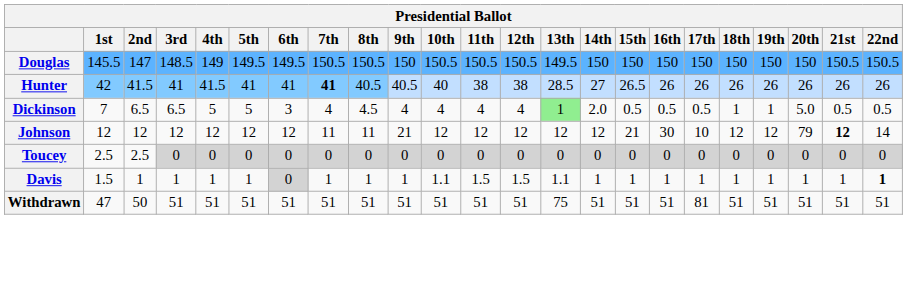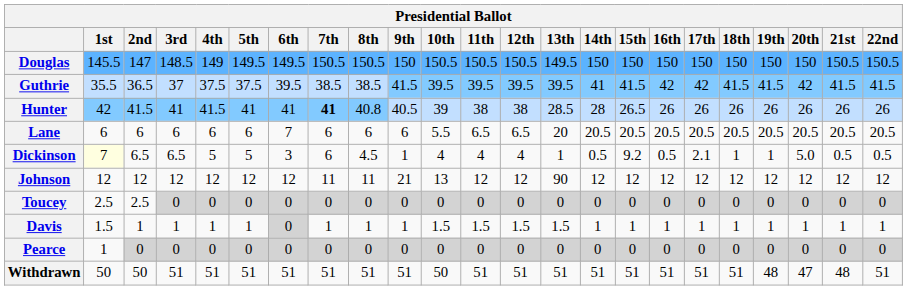 <table class="wikitable sortable" style="text-align:center">
 <tr>
 <th colspan="23"><strong>Presidential Ballot</strong></th>
 </tr>
 <tr>
 <th></th>
 <th>1st</th>
 <th>2nd</th>
 <th>3rd</th>
 <th>4th</th>
 <th>5th</th>
 <th>6th</th>
 <th>7th</th>
 <th>8th</th>
 <th>9th</th>
 <th>10th</th>
 <th>11th</th>
 <th>12th</th>
 <th>13th</th>
 <th>14th</th>
 <th>15th</th>
 <th>16th</th>
 <th>17th</th>
 <th>18th</th>
 <th>19th</th>
 <th>20th</th>
 <th>21st</th>
 <th>22nd</th>
 </tr>
 <tr>
 <th><a href='#'>Douglas</a></th>
 <td style="background:#5cb3ff">145.5</td>
 <td style="background:#5cb3ff">147</td>
 <td style="background:#5cb3ff">148.5</td>
 <td style="background:#5cb3ff">149</td>
 <td style="background:#5cb3ff">149.5</td>
 <td style="background:#5cb3ff">149.5</td>
 <td style="background:#5cb3ff">150.5</td>
 <td style="background:#5cb3ff">150.5</td>
 <td style="background:#5cb3ff">150</td>
 <td style="background:#5cb3ff">150.5</td>
 <td style="background:#5cb3ff">150.5</td>
 <td style="background:#5cb3ff">150.5</td>
 <td style="background:#5cb3ff">149.5</td>
 <td style="background:#5cb3ff">150</td>
 <td style="background:#5cb3ff">150</td>
 <td style="background:#5cb3ff">150</td>
 <td style="background:#5cb3ff">150</td>
 <td style="background:#5cb3ff">150</td>
 <td style="background:#5cb3ff">150</td>
 <td style="background:#5cb3ff">150</td>
 <td style="background:#5cb3ff">150.5</td>
 <td style="background:#5cb3ff">150.5</td>
 </tr>
 <tr>
+<th><a href='#'>Guthrie</a></th>
+<td style="background:#c2dfff">35.5</td>
+<td style="background:#c2dfff">36.5</td>
+<td style="background:#c2dfff">37</td>
+<td style="background:#c2dfff">37.5</td>
+<td style="background:#c2dfff">37.5</td>
+<td style="background:#c2dfff">39.5</td>
+<td style="background:#c2dfff">38.5</td>
+<td style="background:#c2dfff">38.5</td>
+<td style="background:#82caff">41.5</td>
+<td style="background:#82caff">39.5</td>
+<td style="background:#82caff">39.5</td>
+<td style="background:#82caff">39.5</td>
+<td style="background:#82caff">39.5</td>
+<td style="background:#82caff">41</td>
+<td style="background:#82caff">41.5</td>
+<td style="background:#82caff">42</td>
+<td style="background:#82caff">42</td>
+<td style="background:#82caff">41.5</td>
+<td style="background:#82caff">41.5</td>
+<td style="background:#82caff">42</td>
+<td style="background:#82caff">41.5</td>
+<td style="background:#82caff">41.5</td>
+</tr>
+<tr>
 <th><a href='#'>Hunter</a></th>
 <td style="background:#82caff">42</td>
 <td style="background:#82caff">41.5</td>
 <td style="background:#82caff">41</td>
 <td style="background:#82caff">41.5</td>
 <td style="background:#82caff">41</td>
 <td style="background:#82caff">41</td>
 <td style="background:#82caff"><strong>41</strong></td>
-<td style="background:#82caff">40.5</td>
+<td style="background:#82caff">40.8</td>
 <td style="background:#c2dfff">40.5</td>
-<td style="background:#c2dfff">40</td>
+<td style="background:#c2dfff">39</td>
 <td style="background:#c2dfff">38</td>
 <td style="background:#c2dfff">38</td>
 <td style="background:#c2dfff">28.5</td>
-<td style="background:#c2dfff">27</td>
+<td style="background:#c2dfff">28</td>
 <td style="background:#c2dfff">26.5</td>
 <td style="background:#c2dfff">26</td>
 <td style="background:#c2dfff">26</td>
 <td style="background:#c2dfff">26</td>
 <td style="background:#c2dfff">26</td>
 <td style="background:#c2dfff">26</td>
 <td style="background:#c2dfff">26</td>
 <td style="background:#c2dfff">26</td>
 </tr>
 <tr>
+<th><a href='#'>Lane</a></th>
+<td>6</td>
+<td>6</td>
+<td>6</td>
+<td>6</td>
+<td>6</td>
+<td>7</td>
+<td>6</td>
+<td>6</td>
+<td>6</td>
+<td>5.5</td>
+<td>6.5</td>
+<td>6.5</td>
+<td>20</td>
+<td>20.5</td>
+<td>20.5</td>
+<td>20.5</td>
+<td>20.5</td>
+<td>20.5</td>
+<td>20.5</td>
+<td>20.5</td>
+<td>20.5</td>
+<td>20.5</td>
+</tr>
+<tr>
 <th><a href='#'>Dickinson</a></th>
-<td>7</td>
+<td style="background: lightyellow;">7</td>
 <td>6.5</td>
 <td>6.5</td>
 <td>5</td>
 <td>5</td>
 <td>3</td>
-<td>4</td>
+<td>6</td>
 <td>4.5</td>
+<td>1</td>
 <td>4</td>
 <td>4</td>
 <td>4</td>
-<td>4</td>
-<td style="background: lightgreen;">1</td>
-<td>2.0</td>
+<td>1</td>
 <td>0.5</td>
+<td>9.2</td>
 <td>0.5</td>
-<td>0.5</td>
+<td>2.1</td>
 <td>1</td>
 <td>1</td>
 <td>5.0</td>
 <td>0.5</td>
 <td>0.5</td>
 </tr>
 <tr>
 <th><a href='#'>Johnson</a></th>
 <td>12</td>
 <td>12</td>
 <td>12</td>
 <td>12</td>
 <td>12</td>
 <td>12</td>
 <td>11</td>
 <td>11</td>
 <td>21</td>
+<td>13</td>
+<td>12</td>
+<td>12</td>
+<td>90</td>
 <td>12</td>
 <td>12</td>
 <td>12</td>
 <td>12</td>
 <td>12</td>
-<td>21</td>
-<td>30</td>
-<td>10</td>
 <td>12</td>
 <td>12</td>
-<td>79</td>
-<td><strong>12</strong></td>
-<td>14</td>
+<td>12</td>
+<td>12</td>
 </tr>
 <tr>
 <th><a href='#'>Toucey</a></th>
 <td>2.5</td>
 <td>2.5</td>
 <td style="background:#d3d3d3">0</td>
 <td style="background:#d3d3d3">0</td>
 <td style="background:#d3d3d3">0</td>
 <td style="background:#d3d3d3">0</td>
 <td style="background:#d3d3d3">0</td>
 <td style="background:#d3d3d3">0</td>
 <td style="background:#d3d3d3">0</td>
 <td style="background:#d3d3d3">0</td>
 <td style="background:#d3d3d3">0</td>
 <td style="background:#d3d3d3">0</td>
 <td style="background:#d3d3d3">0</td>
 <td style="background:#d3d3d3">0</td>
 <td style="background:#d3d3d3">0</td>
 <td style="background:#d3d3d3">0</td>
 <td style="background:#d3d3d3">0</td>
 <td style="background:#d3d3d3">0</td>
 <td style="background:#d3d3d3">0</td>
 <td style="background:#d3d3d3">0</td>
 <td style="background:#d3d3d3">0</td>
 <td style="background:#d3d3d3">0</td>
 </tr>
 <tr>
 <th><a href='#'>Davis</a></th>
 <td>1.5</td>
 <td>1</td>
 <td>1</td>
 <td>1</td>
 <td>1</td>
 <td style="background:#d3d3d3">0</td>
 <td>1</td>
 <td>1</td>
 <td>1</td>
-<td>1.1</td>
 <td>1.5</td>
 <td>1.5</td>
-<td>1.1</td>
+<td>1.5</td>
+<td>1.5</td>
 <td>1</td>
 <td>1</td>
 <td>1</td>
 <td>1</td>
 <td>1</td>
 <td>1</td>
 <td>1</td>
 <td>1</td>
-<td><strong>1</strong></td>
+<td>1</td>
+</tr>
+<tr>
+<th><a href='#'>Pearce</a></th>
+<td>1</td>
+<td style="background:#d3d3d3">0</td>
+<td style="background:#d3d3d3">0</td>
+<td style="background:#d3d3d3">0</td>
+<td style="background:#d3d3d3">0</td>
+<td style="background:#d3d3d3">0</td>
+<td style="background:#d3d3d3">0</td>
+<td style="background:#d3d3d3">0</td>
+<td style="background:#d3d3d3">0</td>
+<td style="background:#d3d3d3">0</td>
+<td style="background:#d3d3d3">0</td>
+<td style="background:#d3d3d3">0</td>
+<td style="background:#d3d3d3">0</td>
+<td style="background:#d3d3d3">0</td>
+<td style="background:#d3d3d3">0</td>
+<td style="background:#d3d3d3">0</td>
+<td style="background:#d3d3d3">0</td>
+<td style="background:#d3d3d3">0</td>
+<td style="background:#d3d3d3">0</td>
+<td style="background:#d3d3d3">0</td>
+<td style="background:#d3d3d3">0</td>
+<td style="background:#d3d3d3">0</td>
 </tr>
 <tr>
 <th>Withdrawn</th>
-<td>47</td>
+<td>50</td>
+<td>50</td>
+<td>51</td>
+<td>51</td>
+<td>51</td>
+<td>51</td>
+<td>51</td>
+<td>51</td>
+<td>51</td>
 <td>50</td>
 <td>51</td>
 <td>51</td>
 <td>51</td>
 <td>51</td>
 <td>51</td>
 <td>51</td>
 <td>51</td>
 <td>51</td>
-<td>51</td>
-<td>51</td>
-<td>75</td>
-<td>51</td>
-<td>51</td>
-<td>51</td>
-<td>81</td>
-<td>51</td>
-<td>51</td>
-<td>51</td>
-<td>51</td>
+<td>48</td>
+<td>47</td>
+<td>48</td>
 <td>51</td>
 </tr>
 </table>
